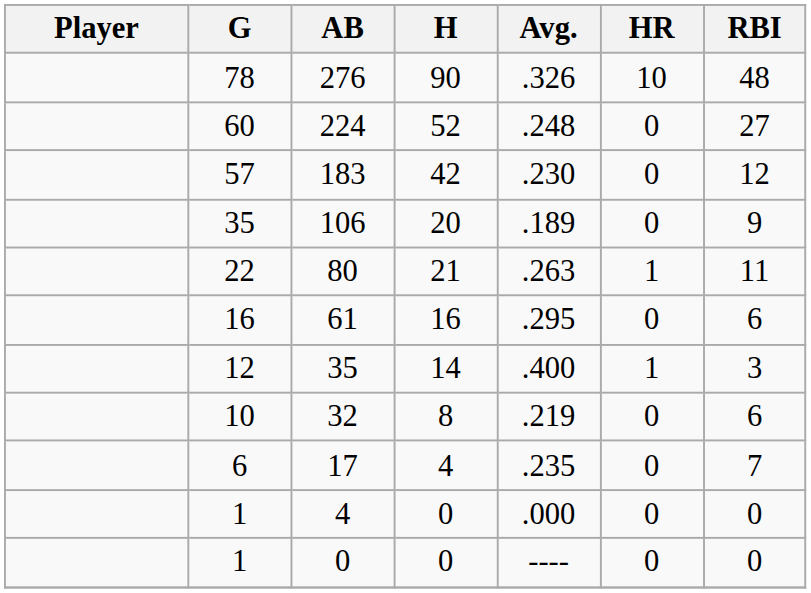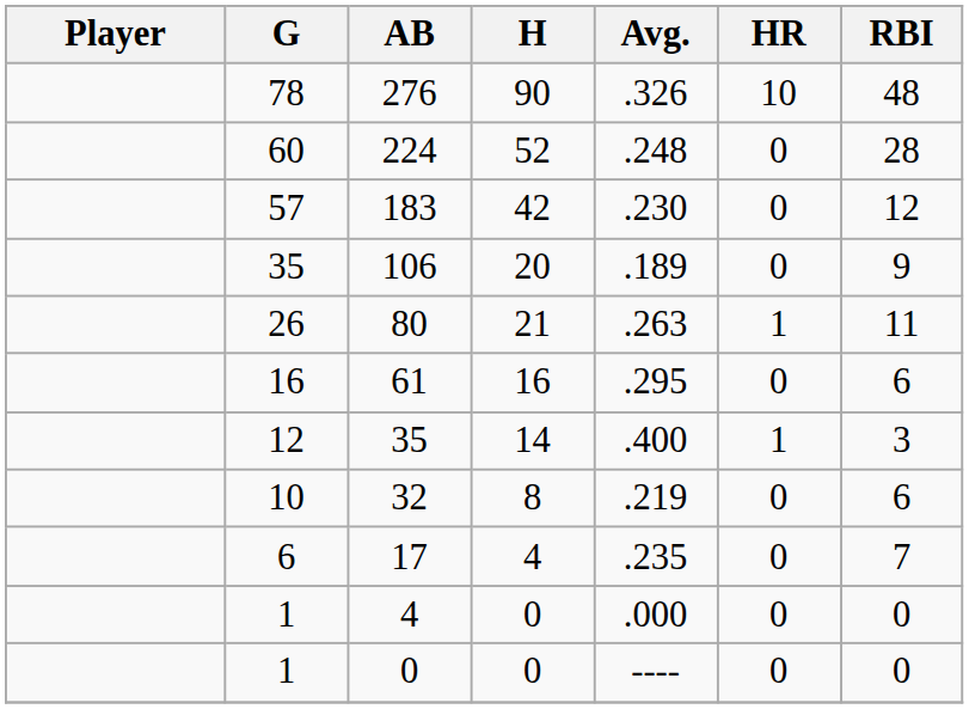 <table class="wikitable sortable">
 <tr>
 <th bgcolor="#DDDDFF" width="16%">Player</th>
 <th bgcolor="#DDDDFF" width="9%">G</th>
 <th bgcolor="#DDDDFF" width="9%">AB</th>
 <th bgcolor="#DDDDFF" width="9%">H</th>
 <th bgcolor="#DDDDFF" width="9%">Avg.</th>
 <th bgcolor="#DDDDFF" width="9%">HR</th>
 <th bgcolor="#DDDDFF" width="9%">RBI</th>
 </tr>
 <tr align="center">
 <td></td>
 <td>78</td>
 <td>276</td>
 <td>90</td>
 <td>.326</td>
 <td>10</td>
 <td>48</td>
 </tr>
 <tr align="center">
 <td></td>
 <td>60</td>
 <td>224</td>
 <td>52</td>
 <td>.248</td>
 <td>0</td>
-<td>27</td>
+<td>28</td>
 </tr>
 <tr align="center">
 <td></td>
 <td>57</td>
 <td>183</td>
 <td>42</td>
 <td>.230</td>
 <td>0</td>
 <td>12</td>
 </tr>
 <tr align="center">
 <td></td>
 <td>35</td>
 <td>106</td>
 <td>20</td>
 <td>.189</td>
 <td>0</td>
 <td>9</td>
 </tr>
 <tr align="center">
 <td></td>
-<td>22</td>
+<td>26</td>
 <td>80</td>
 <td>21</td>
 <td>.263</td>
 <td>1</td>
 <td>11</td>
 </tr>
 <tr align="center">
 <td></td>
 <td>16</td>
 <td>61</td>
 <td>16</td>
 <td>.295</td>
 <td>0</td>
 <td>6</td>
 </tr>
 <tr align="center">
 <td></td>
 <td>12</td>
 <td>35</td>
 <td>14</td>
 <td>.400</td>
 <td>1</td>
 <td>3</td>
 </tr>
 <tr align="center">
 <td></td>
 <td>10</td>
 <td>32</td>
 <td>8</td>
 <td>.219</td>
 <td>0</td>
 <td>6</td>
 </tr>
 <tr align="center">
 <td></td>
 <td>6</td>
 <td>17</td>
 <td>4</td>
 <td>.235</td>
 <td>0</td>
 <td>7</td>
 </tr>
 <tr align="center">
 <td></td>
 <td>1</td>
 <td>4</td>
 <td>0</td>
 <td>.000</td>
 <td>0</td>
 <td>0</td>
 </tr>
 <tr align="center">
 <td></td>
 <td>1</td>
 <td>0</td>
 <td>0</td>
 <td>----</td>
 <td>0</td>
 <td>0</td>
 </tr>
 <tr align="center">
 </tr>
 </table>
